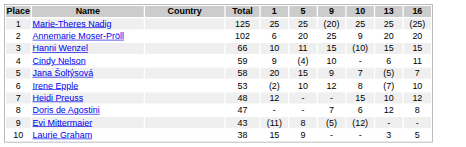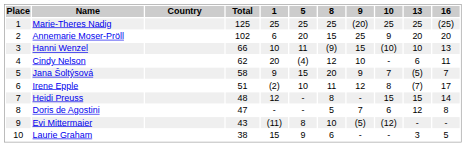 <table border="0" style="border: 1px solid #999; background-color:#FFFFFF; text-align:center; font-size:86%; line-height:15px;">
 <tr align="center" bgcolor="#CCCCCC">
 <th width=35>Place</th>
 <th width=170>Name</th>
 <th width=120>Country</th>
 <th width=50>Total</th>
 <th width=40>1</th>
 <th width=40>5</th>
+<th width=40>8</th>
 <th width=40>9</th>
 <th width=40>10</th>
 <th width=40>13</th>
 <th width=40>16</th>
 </tr>
 <tr bgcolor="#EFEFEF">
 <td>1</td>
 <td align="left"><a href='#'>Marie-Theres Nadig</a></td>
 <td align="left"></td>
 <td>125</td>
+<td>25</td>
 <td>25</td>
 <td>25</td>
 <td>(20)</td>
 <td>25</td>
 <td>25</td>
 <td>(25)</td>
 </tr>
 <tr>
 <td>2</td>
 <td align="left"><a href='#'>Annemarie Moser-Pröll</a></td>
 <td align="left"></td>
 <td>102</td>
 <td>6</td>
 <td>20</td>
+<td>15</td>
 <td>25</td>
 <td>9</td>
 <td>20</td>
 <td>20</td>
 </tr>
 <tr bgcolor="#EFEFEF">
 <td>3</td>
 <td align="left"><a href='#'>Hanni Wenzel</a></td>
 <td align="left"></td>
 <td>66</td>
 <td>10</td>
 <td>11</td>
+<td>(9)</td>
 <td>15</td>
 <td>(10)</td>
-<td>15</td>
-<td>15</td>
+<td>10</td>
+<td>13</td>
 </tr>
 <tr>
 <td>4</td>
 <td align="left"><a href='#'>Cindy Nelson</a></td>
 <td align="left"></td>
-<td>59</td>
-<td>9</td>
+<td>62</td>
+<td>20</td>
 <td>(4)</td>
+<td>12</td>
 <td>10</td>
 <td>-</td>
 <td>6</td>
 <td>11</td>
 </tr>
 <tr bgcolor="#EFEFEF">
 <td>5</td>
 <td align="left"><a href='#'>Jana Šoltýsová</a></td>
 <td align="left"></td>
 <td>58</td>
+<td>9</td>
+<td>15</td>
 <td>20</td>
-<td>15</td>
 <td>9</td>
 <td>7</td>
 <td>(5)</td>
 <td>7</td>
 </tr>
 <tr>
 <td>6</td>
 <td align="left"><a href='#'>Irene Epple</a></td>
 <td align="left"></td>
-<td>53</td>
+<td>51</td>
 <td>(2)</td>
 <td>10</td>
+<td>11</td>
 <td>12</td>
 <td>8</td>
 <td>(7)</td>
-<td>10</td>
+<td>17</td>
 </tr>
 <tr bgcolor="#EFEFEF">
 <td>7</td>
 <td align="left"><a href='#'>Heidi Preuss</a></td>
 <td align="left"></td>
 <td>48</td>
 <td>12</td>
 <td>-</td>
+<td>8</td>
 <td>-</td>
 <td>15</td>
-<td>10</td>
-<td>12</td>
+<td>15</td>
+<td>14</td>
 </tr>
 <tr>
 <td>8</td>
 <td align="left"><a href='#'>Doris de Agostini</a></td>
 <td align="left"></td>
 <td>47</td>
 <td>-</td>
 <td>-</td>
+<td>5</td>
 <td>7</td>
 <td>6</td>
 <td>12</td>
 <td>8</td>
 </tr>
 <tr bgcolor="#EFEFEF">
 <td>9</td>
 <td align="left"><a href='#'>Evi Mittermaier</a></td>
 <td align="left"></td>
 <td>43</td>
 <td>(11)</td>
 <td>8</td>
+<td>10</td>
 <td>(5)</td>
 <td>(12)</td>
 <td>-</td>
 <td>-</td>
 </tr>
 <tr>
 <td>10</td>
 <td align="left"><a href='#'>Laurie Graham</a></td>
 <td align="left"></td>
 <td>38</td>
 <td>15</td>
 <td>9</td>
+<td>6</td>
 <td>-</td>
 <td>-</td>
 <td>3</td>
 <td>5</td>
 </tr>
 </table>
